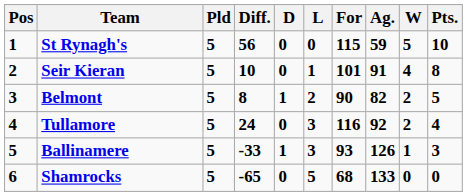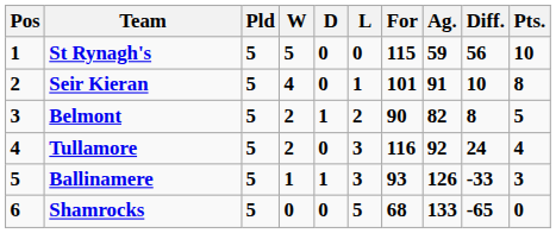 <table class="wikitable" style="text-align: centre;">
 <tr>
 <th width=20>Pos</th>
 <th width=150>Team</th>
 <th width=20>Pld</th>
-<th width=20>Diff.</th>
+<th width=20>W</th>
 <th width=20>D</th>
 <th width=20>L</th>
 <th width=20>For</th>
 <th width=20>Ag.</th>
-<th width=20>W</th>
+<th width=20>Diff.</th>
 <th width=20>Pts.</th>
 </tr>
 <tr>
 <td><strong>1</strong></td>
 <td align=left><strong> <a href='#'>St Rynagh's</a> </strong></td>
 <td><strong>5</strong></td>
-<td><strong>56</strong></td>
+<td><strong>5</strong></td>
 <td><strong>0</strong></td>
 <td><strong>0</strong></td>
 <td><strong>115</strong></td>
 <td><strong>59</strong></td>
-<td><strong>5</strong></td>
+<td><strong>56</strong></td>
 <td><strong>10</strong></td>
 </tr>
 <tr>
 <td><strong>2</strong></td>
 <td align=left><strong> <a href='#'>Seir Kieran</a> </strong></td>
 <td><strong>5</strong></td>
-<td><strong>10</strong></td>
+<td><strong>4</strong></td>
 <td><strong>0</strong></td>
 <td><strong>1</strong></td>
 <td><strong>101</strong></td>
 <td><strong>91</strong></td>
-<td><strong>4</strong></td>
+<td><strong>10</strong></td>
 <td><strong>8</strong></td>
 </tr>
 <tr>
 <td><strong>3</strong></td>
 <td align=left><strong> <a href='#'>Belmont</a> </strong></td>
 <td><strong>5</strong></td>
-<td><strong>8</strong></td>
+<td><strong>2</strong></td>
 <td><strong>1</strong></td>
 <td><strong>2</strong></td>
 <td><strong>90</strong></td>
 <td><strong>82</strong></td>
-<td><strong>2</strong></td>
+<td><strong>8</strong></td>
 <td><strong>5</strong></td>
 </tr>
 <tr>
 <td><strong>4</strong></td>
 <td align=left><strong> <a href='#'>Tullamore</a> </strong></td>
 <td><strong>5</strong></td>
-<td><strong>24</strong></td>
+<td><strong>2</strong></td>
 <td><strong>0</strong></td>
 <td><strong>3</strong></td>
 <td><strong>116</strong></td>
 <td><strong>92</strong></td>
-<td><strong>2</strong></td>
+<td><strong>24</strong></td>
 <td><strong>4</strong></td>
 </tr>
 <tr>
 <td><strong>5</strong></td>
 <td align=left><strong> <a href='#'>Ballinamere</a> </strong></td>
 <td><strong>5</strong></td>
-<td><strong>-33</strong></td>
+<td><strong>1</strong></td>
 <td><strong>1</strong></td>
 <td><strong>3</strong></td>
 <td><strong>93</strong></td>
 <td><strong>126</strong></td>
-<td><strong>1</strong></td>
+<td><strong>-33</strong></td>
 <td><strong>3</strong></td>
 </tr>
 <tr>
 <td><strong>6</strong></td>
 <td align=left><strong> <a href='#'>Shamrocks</a> </strong></td>
 <td><strong>5</strong></td>
-<td><strong>-65</strong></td>
+<td><strong>0</strong></td>
 <td><strong>0</strong></td>
 <td><strong>5</strong></td>
 <td><strong>68</strong></td>
 <td><strong>133</strong></td>
-<td><strong>0</strong></td>
+<td><strong>-65</strong></td>
 <td><strong>0</strong></td>
 </tr>
 </table>
